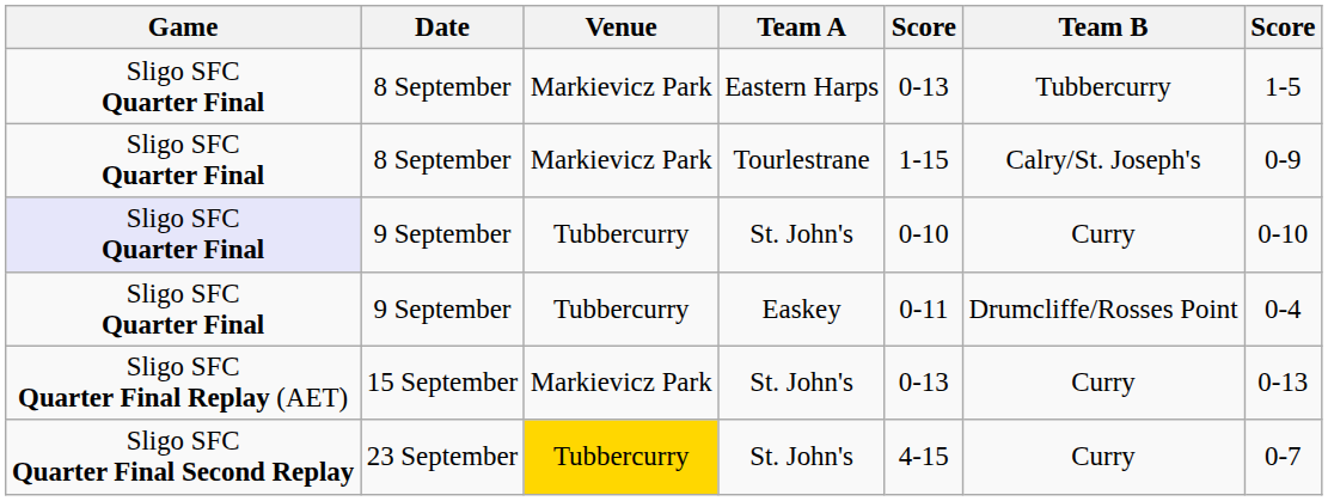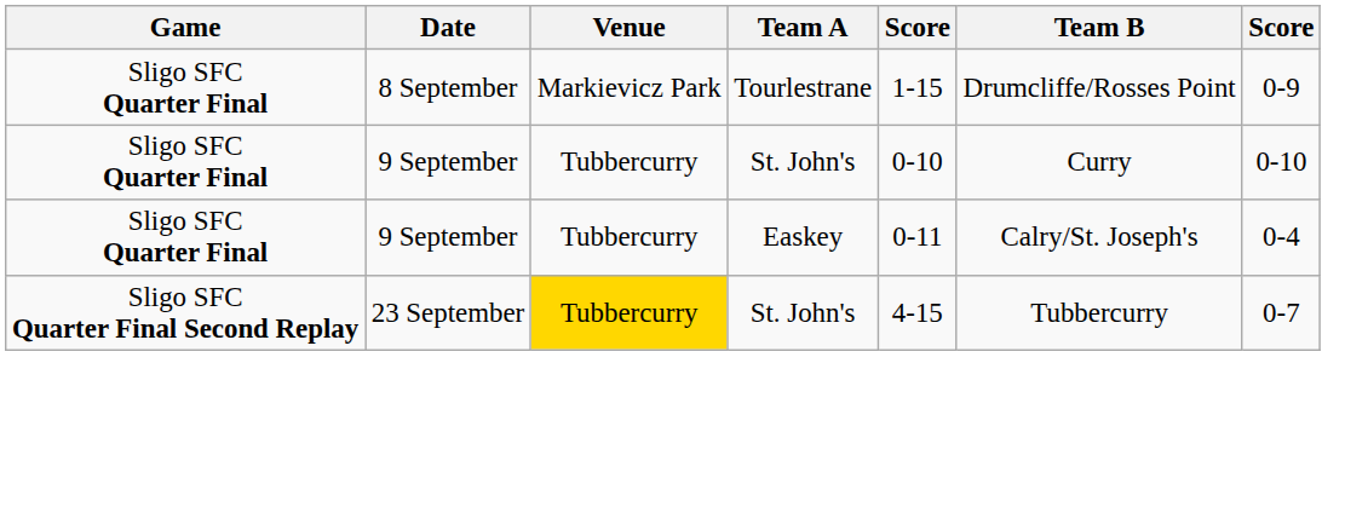 <table class="wikitable">
 <tr>
 <th>Game</th>
 <th>Date</th>
 <th>Venue</th>
 <th>Team A</th>
 <th>Score</th>
 <th>Team B</th>
 <th>Score</th>
 </tr>
 <tr align="center">
 <td>Sligo SFC<br><strong>Quarter Final</strong></td>
 <td>8 September</td>
 <td>Markievicz Park</td>
-<td>Eastern Harps</td>
-<td>0-13</td>
-<td>Tubbercurry</td>
-<td>1-5</td>
+<td>Tourlestrane</td>
+<td>1-15</td>
+<td>Drumcliffe/Rosses Point</td>
+<td>0-9</td>
 </tr>
 <tr align="center">
 <td>Sligo SFC<br><strong>Quarter Final</strong></td>
-<td>8 September</td>
-<td>Markievicz Park</td>
-<td>Tourlestrane</td>
-<td>1-15</td>
-<td>Calry/St. Joseph's</td>
-<td>0-9</td>
-</tr>
-<tr align="center">
-<td style="background: lavender;">Sligo SFC<br><strong>Quarter Final</strong></td>
 <td>9 September</td>
 <td>Tubbercurry</td>
 <td>St. John's</td>
 <td>0-10</td>
 <td>Curry</td>
 <td>0-10</td>
 </tr>
 <tr align="center">
 <td>Sligo SFC<br><strong>Quarter Final</strong></td>
 <td>9 September</td>
 <td>Tubbercurry</td>
 <td>Easkey</td>
 <td>0-11</td>
-<td>Drumcliffe/Rosses Point</td>
+<td>Calry/St. Joseph's</td>
 <td>0-4</td>
-</tr>
-<tr align="center">
-<td>Sligo SFC<br><strong>Quarter Final Replay</strong> (AET)</td>
-<td>15 September</td>
-<td>Markievicz Park</td>
-<td>St. John's</td>
-<td>0-13</td>
-<td>Curry</td>
-<td>0-13</td>
 </tr>
 <tr align="center">
 <td>Sligo SFC<br><strong>Quarter Final Second Replay</strong></td>
 <td>23 September</td>
 <td style="background: gold;">Tubbercurry</td>
 <td>St. John's</td>
 <td>4-15</td>
-<td>Curry</td>
+<td>Tubbercurry</td>
 <td>0-7</td>
 </tr>
 </table>
